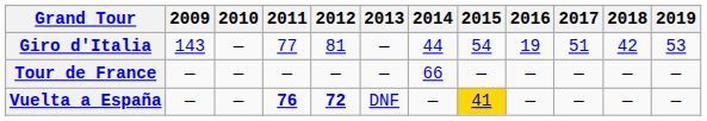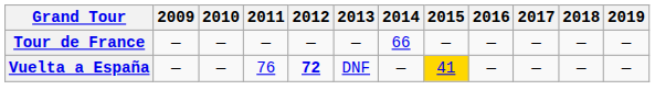 <table class="wikitable plainrowheaders">
 <tr>
 <th scope="col"><a href='#'>Grand Tour</a></th>
 <th scope="col">2009</th>
 <th scope="col">2010</th>
 <th scope="col">2011</th>
 <th scope="col">2012</th>
 <th scope="col">2013</th>
 <th scope="col">2014</th>
 <th scope="col">2015</th>
 <th scope="col">2016</th>
 <th scope="col">2017</th>
 <th scope="col">2018</th>
 <th scope="col">2019</th>
-</tr>
-<tr style="text-align:center;">
-<th scope="row"> <a href='#'>Giro d'Italia</a></th>
-<td><a href='#'>143</a></td>
-<td>—</td>
-<td><a href='#'>77</a></td>
-<td><a href='#'>81</a></td>
-<td>—</td>
-<td><a href='#'>44</a></td>
-<td><a href='#'>54</a></td>
-<td><a href='#'>19</a></td>
-<td><a href='#'>51</a></td>
-<td><a href='#'>42</a></td>
-<td><a href='#'>53</a></td>
 </tr>
 <tr style="text-align:center;">
 <th scope="row"> <a href='#'>Tour de France</a></th>
 <td>—</td>
 <td>—</td>
 <td>—</td>
 <td>—</td>
 <td>—</td>
 <td><a href='#'>66</a></td>
 <td>—</td>
 <td>—</td>
 <td>—</td>
 <td>—</td>
 <td>—</td>
 </tr>
 <tr style="text-align:center;">
 <th scope="row"> <a href='#'>Vuelta a España</a></th>
 <td>—</td>
 <td>—</td>
-<td><strong><a href='#'>76</a></strong></td>
+<td><a href='#'>76</a></td>
 <td><strong><a href='#'>72</a></strong></td>
 <td><a href='#'>DNF</a></td>
 <td>—</td>
 <td style="background: gold;"><a href='#'>41</a></td>
 <td>—</td>
 <td>—</td>
 <td>—</td>
 <td>—</td>
 </tr>
 </table>
